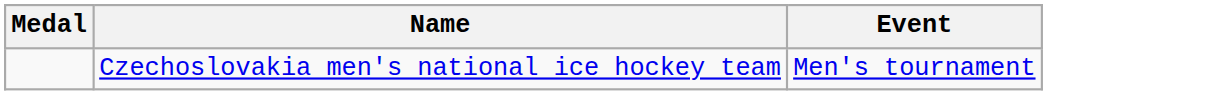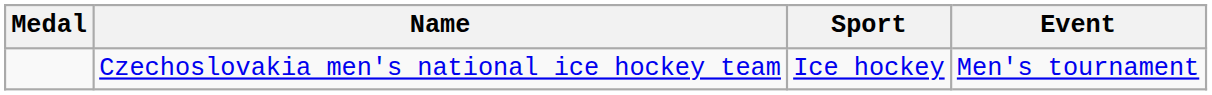 <table class="wikitable sortable" style="font-size:90%">
 <tr>
 <th>Medal</th>
 <th>Name</th>
+<th>Sport</th>
 <th>Event</th>
 </tr>
 <tr>
 <td></td>
 <td><a href='#'>Czechoslovakia men's national ice hockey team</a><br></td>
+<td><a href='#'>Ice hockey</a></td>
 <td><a href='#'>Men's tournament</a></td>
 </tr>
 </table>
